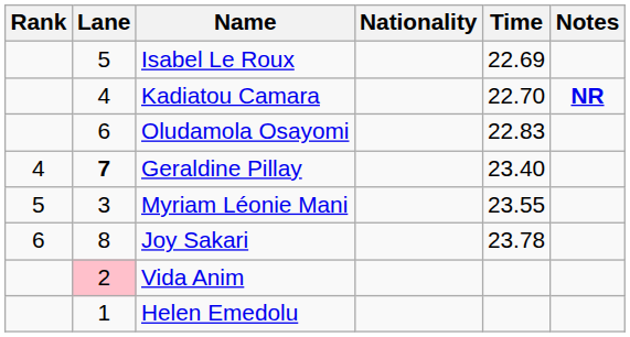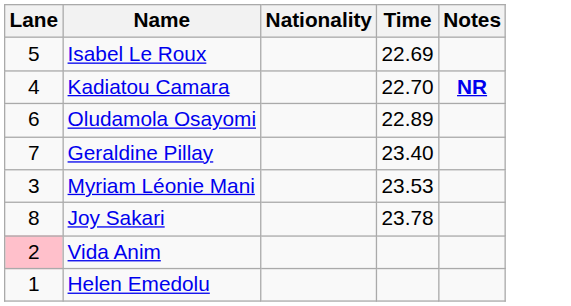 <table class="wikitable sortable" style="text-align:center">
 <tr>
-<th>Rank</th>
 <th>Lane</th>
 <th>Name</th>
 <th>Nationality</th>
 <th>Time</th>
 <th>Notes</th>
 </tr>
 <tr>
-<td></td>
 <td>5</td>
 <td align=left><a href='#'>Isabel Le Roux</a></td>
 <td align=left></td>
 <td>22.69</td>
 <td></td>
 </tr>
 <tr>
-<td></td>
 <td>4</td>
 <td align=left><a href='#'>Kadiatou Camara</a></td>
 <td align=left></td>
 <td>22.70</td>
 <td><strong><a href='#'>NR</a></strong></td>
 </tr>
 <tr>
-<td></td>
 <td>6</td>
 <td align=left><a href='#'>Oludamola Osayomi</a></td>
 <td align=left></td>
-<td>22.83</td>
+<td>22.89</td>
 <td></td>
 </tr>
 <tr>
-<td>4</td>
-<td><strong>7</strong></td>
+<td>7</td>
 <td align=left><a href='#'>Geraldine Pillay</a></td>
 <td align=left></td>
 <td>23.40</td>
 <td></td>
 </tr>
 <tr>
-<td>5</td>
 <td>3</td>
 <td align=left><a href='#'>Myriam Léonie Mani</a></td>
 <td align=left></td>
-<td>23.55</td>
+<td>23.53</td>
 <td></td>
 </tr>
 <tr>
-<td>6</td>
 <td>8</td>
 <td align=left><a href='#'>Joy Sakari</a></td>
 <td align=left></td>
 <td>23.78</td>
 <td></td>
 </tr>
 <tr>
-<td></td>
 <td style="background: pink;">2</td>
 <td align=left><a href='#'>Vida Anim</a></td>
 <td align=left></td>
 <td></td>
 <td></td>
 </tr>
 <tr>
-<td></td>
 <td>1</td>
 <td align=left><a href='#'>Helen Emedolu</a></td>
 <td align=left></td>
 <td></td>
 <td></td>
 </tr>
 </table>
